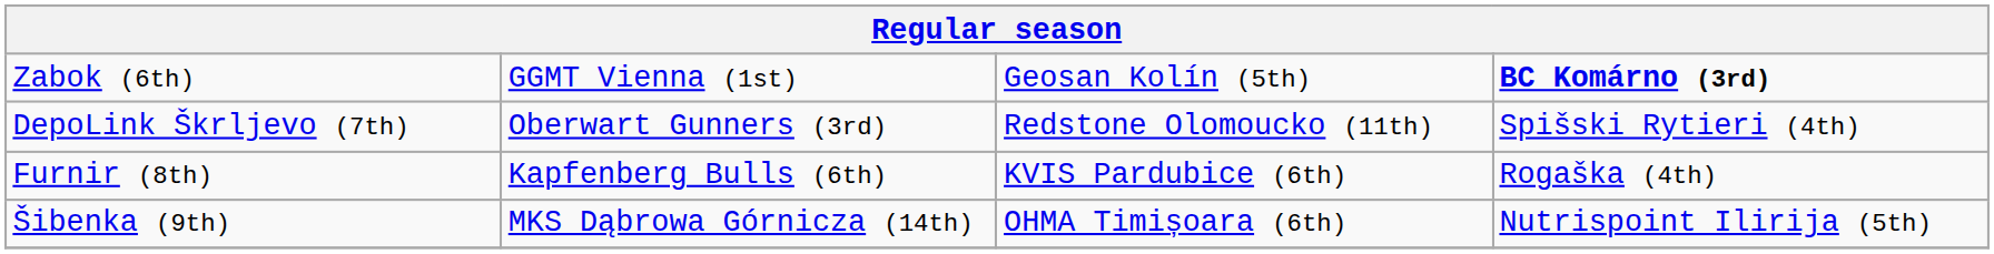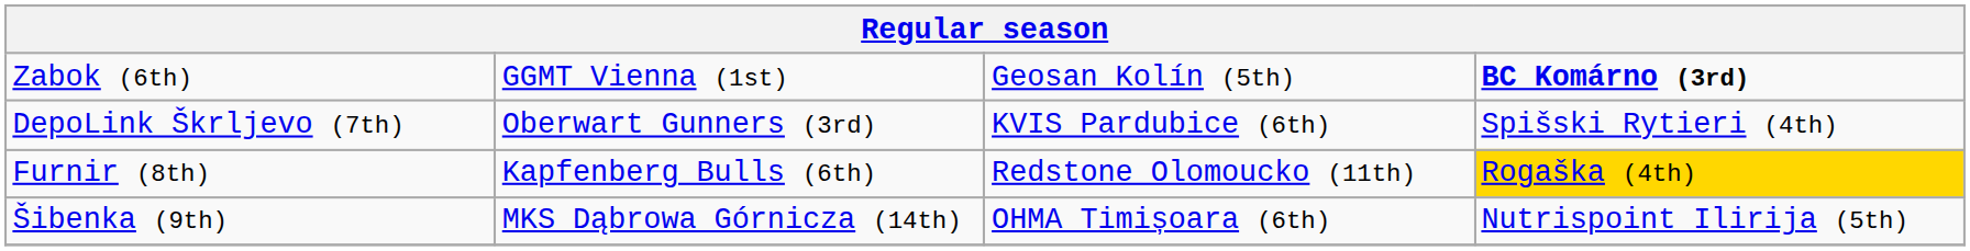 <table class="wikitable" style="white-space: nowrap;">
 <tr>
 <th colspan="4"><a href='#'>Regular season</a></th>
 </tr>
 <tr>
 <td width="210"> <a href='#'>Zabok</a> <small>(6th)</small></td>
 <td width="210"> <a href='#'>GGMT Vienna</a> <small>(1st)</small></td>
 <td width="210"> <a href='#'>Geosan Kolín</a> <small>(5th)</small></td>
 <td width="210"><strong> <a href='#'>BC Komárno</a> <small>(3rd)</small></strong></td>
 </tr>
 <tr>
 <td width="210"> <a href='#'>DepoLink Škrljevo</a> <small>(7th)</small></td>
 <td width="210"> <a href='#'>Oberwart Gunners</a> <small>(3rd)</small></td>
-<td width="210"> <a href='#'>Redstone Olomoucko</a> <small>(11th)</small></td>
+<td width="210"> <a href='#'>KVIS Pardubice</a> <small>(6th)</small></td>
 <td width="210"> <a href='#'>Spišski Rytieri</a> <small>(4th)</small></td>
 </tr>
 <tr>
 <td width="210"> <a href='#'>Furnir</a> <small>(8th)</small></td>
 <td width="210"> <a href='#'>Kapfenberg Bulls</a> <small>(6th)</small></td>
-<td width="210"> <a href='#'>KVIS Pardubice</a> <small>(6th)</small></td>
-<td width="210"> <a href='#'>Rogaška</a> <small>(4th)</small></td>
+<td width="210"> <a href='#'>Redstone Olomoucko</a> <small>(11th)</small></td>
+<td width="210" style="background: gold;"> <a href='#'>Rogaška</a> <small>(4th)</small></td>
 </tr>
 <tr>
 <td width="210"> <a href='#'>Šibenka</a> <small>(9th)</small></td>
 <td width="210"> <a href='#'>MKS Dąbrowa Górnicza</a> <small>(14th)</small></td>
 <td width="210"> <a href='#'>OHMA Timișoara</a> <small>(6th)</small></td>
 <td width="210"> <a href='#'>Nutrispoint Ilirija</a> <small>(5th)</small></td>
 </tr>
 <tr>
 </tr>
 </table>
